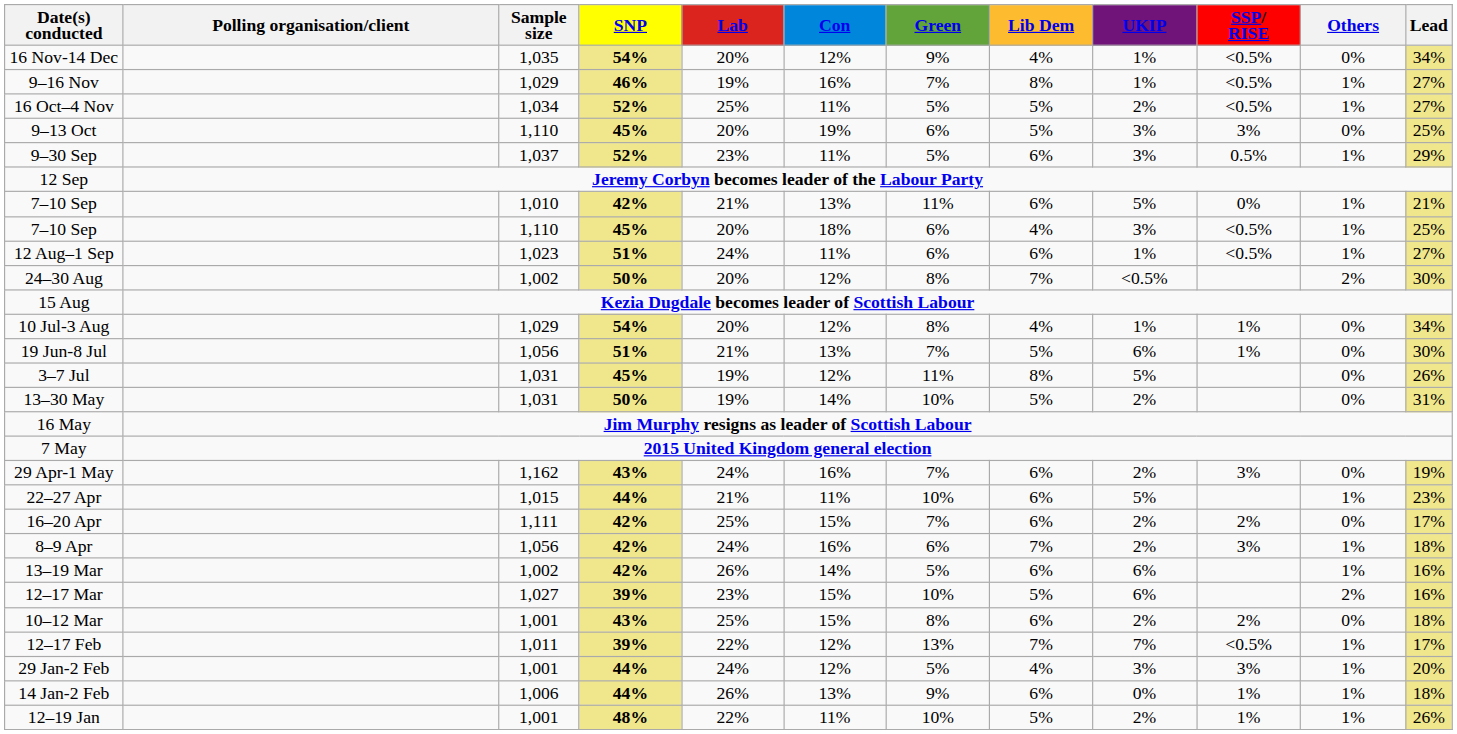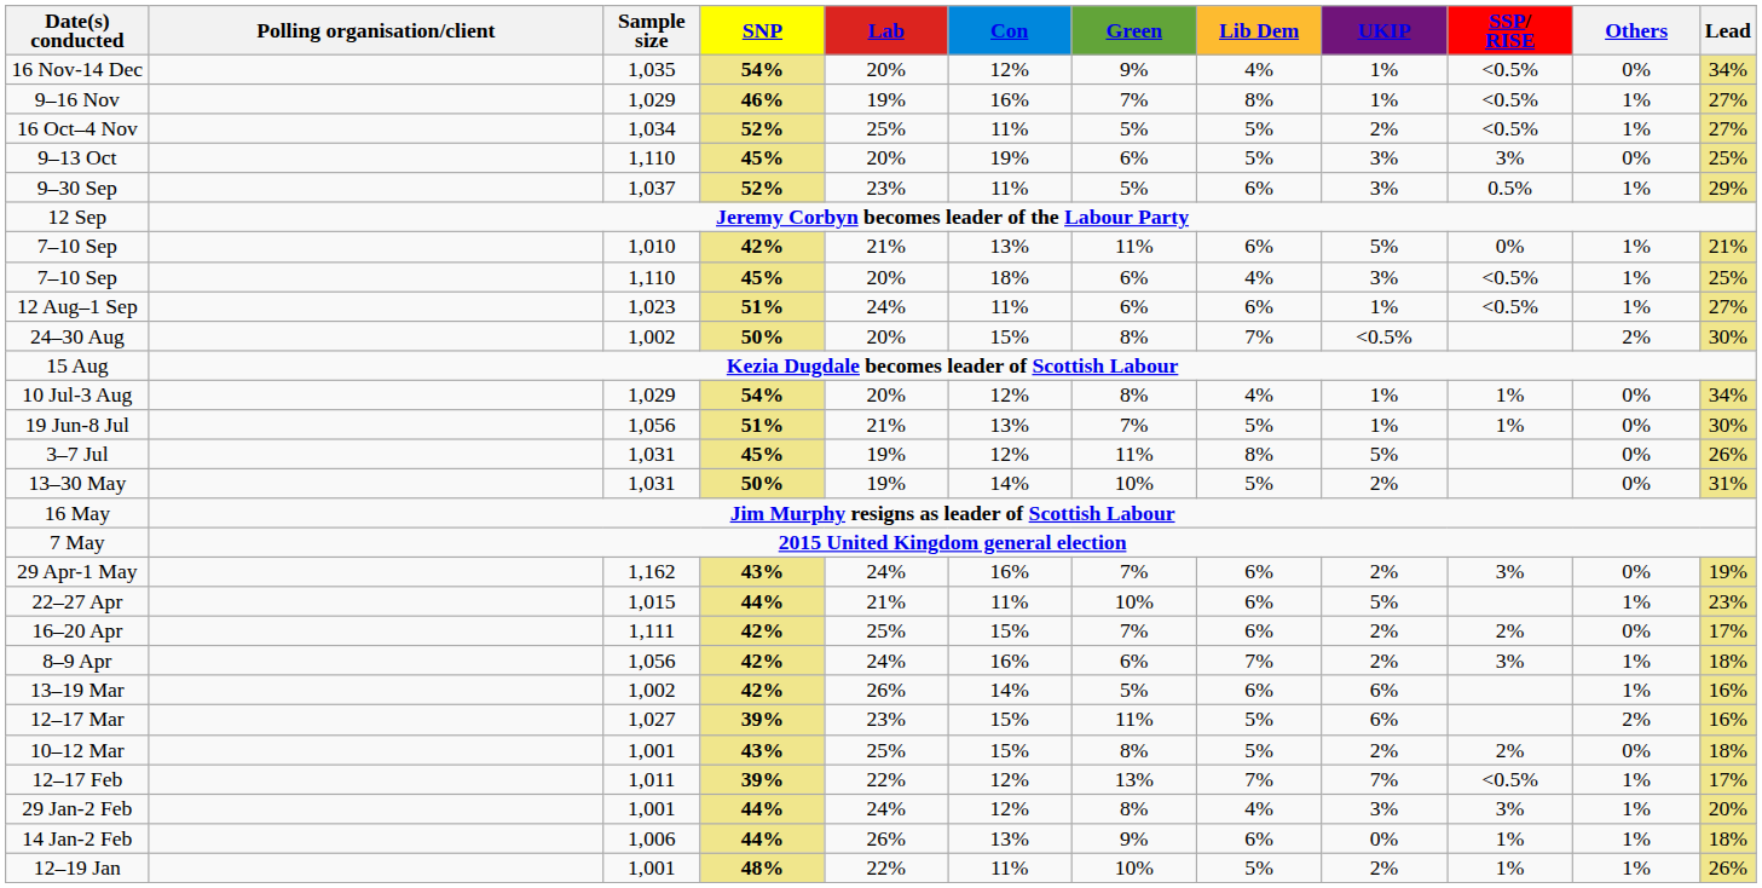 <table class="wikitable sortable collapsible collapsed" style="text-align:center;font-size:95%;line-height:14px">
 <tr>
 <th ! style="width:100px;">Date(s)<br>conducted</th>
 <th style="width:350px;">Polling organisation/client</th>
 <th class="unsortable" style="width:65px;">Sample size</th>
 <th class="unsortable"  style="background:#FFFF00; width:90px;"><a href='#'><span>SNP</span></a></th>
 <th class="unsortable"  style="background:#dc241f; width:90px;"><a href='#'><span>Lab</span></a></th>
 <th class="unsortable"  style="background:#0087dc; width:90px;"><a href='#'><span>Con</span></a></th>
 <th class="unsortable"  style="background:#62A439; width:90px;"><a href='#'><span>Green</span></a></th>
 <th class="unsortable"  style="background: #FDBB30; width:90px;"><a href='#'><span>Lib Dem</span></a></th>
 <th class="unsortable"  style="background:#70147A; width:90px;"><a href='#'><span>UKIP</span></a></th>
 <th class="unsortable"  style="background: #FF0000; width:90px;"><a href='#'><span>SSP</span></a><span>/</span><br><a href='#'><span>RISE</span></a></th>
 <th class="unsortable" style="background:#gray; width:90px;"><a href='#'><span>Others</span></a></th>
 <th class="unsortable" style="width:20px;">Lead</th>
 </tr>
 <tr>
 <td data-sort-value="2015-12-14">16 Nov-14 Dec</td>
 <td></td>
 <td>1,035</td>
 <td style="background:#F0E68C"><strong>54%</strong></td>
 <td>20%</td>
 <td>12%</td>
 <td>9%</td>
 <td>4%</td>
 <td>1%</td>
 <td><0.5%</td>
 <td>0%</td>
 <td style="background:#F0E68C">34%</td>
 </tr>
 <tr>
 <td data-sort-value="2015-11-16">9–16 Nov</td>
 <td></td>
 <td>1,029</td>
 <td style="background:#F0E68C"><strong>46%</strong></td>
 <td>19%</td>
 <td>16%</td>
 <td>7%</td>
 <td>8%</td>
 <td>1%</td>
 <td><0.5%</td>
 <td>1%</td>
 <td style="background:#F0E68C">27%</td>
 </tr>
 <tr>
 <td data-sort-value="2015-11-04">16 Oct–4 Nov</td>
 <td></td>
 <td>1,034</td>
 <td style="background:#F0E68C"><strong>52%</strong></td>
 <td>25%</td>
 <td>11%</td>
 <td>5%</td>
 <td>5%</td>
 <td>2%</td>
 <td><0.5%</td>
 <td>1%</td>
 <td style="background:#F0E68C">27%</td>
 </tr>
 <tr>
 <td data-sort-value="2015-10-13">9–13 Oct</td>
 <td></td>
 <td>1,110</td>
 <td style="background:#F0E68C"><strong>45%</strong></td>
 <td>20%</td>
 <td>19%</td>
 <td>6%</td>
 <td>5%</td>
 <td>3%</td>
 <td>3%</td>
 <td>0%</td>
 <td style="background:#F0E68C">25%</td>
 </tr>
 <tr>
 <td data-sort-value="2015-09-30">9–30 Sep</td>
 <td></td>
 <td>1,037</td>
 <td style="background:#F0E68C"><strong>52%</strong></td>
 <td>23%</td>
 <td>11%</td>
 <td>5%</td>
 <td>6%</td>
 <td>3%</td>
 <td>0.5%</td>
 <td>1%</td>
 <td style="background:#F0E68C">29%</td>
 </tr>
 <tr>
 <td data-sort-value="2015-09-12">12 Sep</td>
 <td colspan="12"><strong><a href='#'>Jeremy Corbyn</a> becomes leader of the <a href='#'>Labour Party</a></strong></td>
 </tr>
 <tr>
 <td data-sort-value="2015-09-10">7–10 Sep</td>
 <td></td>
 <td>1,010</td>
 <td style="background:#F0E68C"><strong>42%</strong></td>
 <td>21%</td>
 <td>13%</td>
 <td>11%</td>
 <td>6%</td>
 <td>5%</td>
 <td>0%</td>
 <td>1%</td>
 <td style="background:#F0E68C">21%</td>
 </tr>
 <tr>
 <td data-sort-value="2015-09-10">7–10 Sep</td>
 <td></td>
 <td>1,110</td>
 <td style="background:#F0E68C"><strong>45%</strong></td>
 <td>20%</td>
 <td>18%</td>
 <td>6%</td>
 <td>4%</td>
 <td>3%</td>
 <td><0.5%</td>
 <td>1%</td>
 <td style="background:#F0E68C">25%</td>
 </tr>
 <tr>
 <td data-sort-value="2015-09-01">12 Aug–1 Sep</td>
 <td></td>
 <td>1,023</td>
 <td style="background:#F0E68C"><strong>51%</strong></td>
 <td>24%</td>
 <td>11%</td>
 <td>6%</td>
 <td>6%</td>
 <td>1%</td>
 <td><0.5%</td>
 <td>1%</td>
 <td style="background:#F0E68C">27%</td>
 </tr>
 <tr>
 <td data-sort-value="2015-08-30">24–30 Aug</td>
 <td></td>
 <td>1,002</td>
 <td style="background:#F0E68C"><strong>50%</strong></td>
 <td>20%</td>
-<td>12%</td>
+<td>15%</td>
 <td>8%</td>
 <td>7%</td>
 <td><0.5%</td>
 <td></td>
 <td>2%</td>
 <td style="background:#F0E68C">30%</td>
 </tr>
 <tr>
 <td data-sort-value="2015-08-15">15 Aug</td>
 <td colspan="12"><strong><a href='#'>Kezia Dugdale</a> becomes leader of <a href='#'>Scottish Labour</a></strong></td>
 </tr>
 <tr>
 <td data-sort-value="2015-08-03">10 Jul-3 Aug</td>
 <td></td>
 <td>1,029</td>
 <td style="background:#F0E68C"><strong>54%</strong></td>
 <td>20%</td>
 <td>12%</td>
 <td>8%</td>
 <td>4%</td>
 <td>1%</td>
 <td>1%</td>
 <td>0%</td>
 <td style="background:#F0E68C">34%</td>
 </tr>
 <tr>
 <td data-sort-value="2015-07-08">19 Jun-8 Jul</td>
 <td></td>
 <td>1,056</td>
 <td style="background:#F0E68C"><strong>51%</strong></td>
 <td>21%</td>
 <td>13%</td>
 <td>7%</td>
 <td>5%</td>
-<td>6%</td>
+<td>1%</td>
 <td>1%</td>
 <td>0%</td>
 <td style="background:#F0E68C">30%</td>
 </tr>
 <tr>
 <td data-sort-value="2015-07-07">3–7 Jul</td>
 <td></td>
 <td>1,031</td>
 <td style="background:#F0E68C"><strong>45%</strong></td>
 <td>19%</td>
 <td>12%</td>
 <td>11%</td>
 <td>8%</td>
 <td>5%</td>
 <td></td>
 <td>0%</td>
 <td style="background:#F0E68C">26%</td>
 </tr>
 <tr>
 <td data-sort-value="2015-05-30">13–30 May</td>
 <td></td>
 <td>1,031</td>
 <td style="background:#F0E68C"><strong>50%</strong></td>
 <td>19%</td>
 <td>14%</td>
 <td>10%</td>
 <td>5%</td>
 <td>2%</td>
 <td></td>
 <td>0%</td>
 <td style="background:#F0E68C">31%</td>
 </tr>
 <tr>
 <td data-sort-value="2015-05-16">16 May</td>
 <td colspan="12"><strong><a href='#'>Jim Murphy</a> resigns as leader of <a href='#'>Scottish Labour</a></strong></td>
 </tr>
 <tr>
 <td data-sort-value="2015-05-07">7 May</td>
 <td colspan="12"><strong><a href='#'>2015 United Kingdom general election</a></strong></td>
 </tr>
 <tr>
 <td data-sort-value="2015-05-01">29 Apr-1 May</td>
 <td></td>
 <td>1,162</td>
 <td style="background:#F0E68C"><strong>43%</strong></td>
 <td>24%</td>
 <td>16%</td>
 <td>7%</td>
 <td>6%</td>
 <td>2%</td>
 <td>3%</td>
 <td>0%</td>
 <td style="background:#F0E68C">19%</td>
 </tr>
 <tr>
 <td data-sort-value="2015-04-27">22–27 Apr</td>
 <td></td>
 <td>1,015</td>
 <td style="background:#F0E68C"><strong>44%</strong></td>
 <td>21%</td>
 <td>11%</td>
 <td>10%</td>
 <td>6%</td>
 <td>5%</td>
 <td></td>
 <td>1%</td>
 <td style="background:#F0E68C">23%</td>
 </tr>
 <tr>
 <td data-sort-value="2015-04-20">16–20 Apr</td>
 <td></td>
 <td>1,111</td>
 <td style="background:#F0E68C"><strong>42%</strong></td>
 <td>25%</td>
 <td>15%</td>
 <td>7%</td>
 <td>6%</td>
 <td>2%</td>
 <td>2%</td>
 <td>0%</td>
 <td style="background:#F0E68C">17%</td>
 </tr>
 <tr>
 <td data-sort-value="2015-04-09">8–9 Apr</td>
 <td></td>
 <td>1,056</td>
 <td style="background:#F0E68C"><strong>42%</strong></td>
 <td>24%</td>
 <td>16%</td>
 <td>6%</td>
 <td>7%</td>
 <td>2%</td>
 <td>3%</td>
 <td>1%</td>
 <td style="background:#F0E68C">18%</td>
 </tr>
 <tr>
 <td data-sort-value="2015-03-19">13–19 Mar</td>
 <td></td>
 <td>1,002</td>
 <td style="background:#F0E68C"><strong>42%</strong></td>
 <td>26%</td>
 <td>14%</td>
 <td>5%</td>
 <td>6%</td>
 <td>6%</td>
 <td></td>
 <td>1%</td>
 <td style="background:#F0E68C">16%</td>
 </tr>
 <tr>
 <td data-sort-value="2015-03-17">12–17 Mar</td>
 <td></td>
 <td>1,027</td>
 <td style="background:#F0E68C"><strong>39%</strong></td>
 <td>23%</td>
 <td>15%</td>
-<td>10%</td>
+<td>11%</td>
 <td>5%</td>
 <td>6%</td>
 <td></td>
 <td>2%</td>
 <td style="background:#F0E68C">16%</td>
 </tr>
 <tr>
 <td data-sort-value="2015-03-12">10–12 Mar</td>
 <td></td>
 <td>1,001</td>
 <td style="background:#F0E68C"><strong>43%</strong></td>
 <td>25%</td>
 <td>15%</td>
 <td>8%</td>
-<td>6%</td>
+<td>5%</td>
 <td>2%</td>
 <td>2%</td>
 <td>0%</td>
 <td style="background:#F0E68C">18%</td>
 </tr>
 <tr>
 <td data-sort-value="2015-02-17">12–17 Feb</td>
 <td></td>
 <td>1,011</td>
 <td style="background:#F0E68C"><strong>39%</strong></td>
 <td>22%</td>
 <td>12%</td>
 <td>13%</td>
 <td>7%</td>
 <td>7%</td>
 <td><0.5%</td>
 <td>1%</td>
 <td style="background:#F0E68C">17%</td>
 </tr>
 <tr>
 <td data-sort-value="2015-02-02">29 Jan-2 Feb</td>
 <td></td>
 <td>1,001</td>
 <td style="background:#F0E68C"><strong>44%</strong></td>
 <td>24%</td>
 <td>12%</td>
-<td>5%</td>
+<td>8%</td>
 <td>4%</td>
 <td>3%</td>
 <td>3%</td>
 <td>1%</td>
 <td style="background:#F0E68C">20%</td>
 </tr>
 <tr>
 <td data-sort-value="2015-02-02">14 Jan-2 Feb</td>
 <td></td>
 <td>1,006</td>
 <td style="background:#F0E68C"><strong>44%</strong></td>
 <td>26%</td>
 <td>13%</td>
 <td>9%</td>
 <td>6%</td>
 <td>0%</td>
 <td>1%</td>
 <td>1%</td>
 <td style="background:#F0E68C">18%</td>
 </tr>
 <tr>
 <td data-sort-value="2015-01-19">12–19 Jan</td>
 <td></td>
 <td>1,001</td>
 <td style="background:#F0E68C"><strong>48%</strong></td>
 <td>22%</td>
 <td>11%</td>
 <td>10%</td>
 <td>5%</td>
 <td>2%</td>
 <td>1%</td>
 <td>1%</td>
 <td style="background:#F0E68C">26%</td>
 </tr>
 <tr>
 </tr>
 </table>
